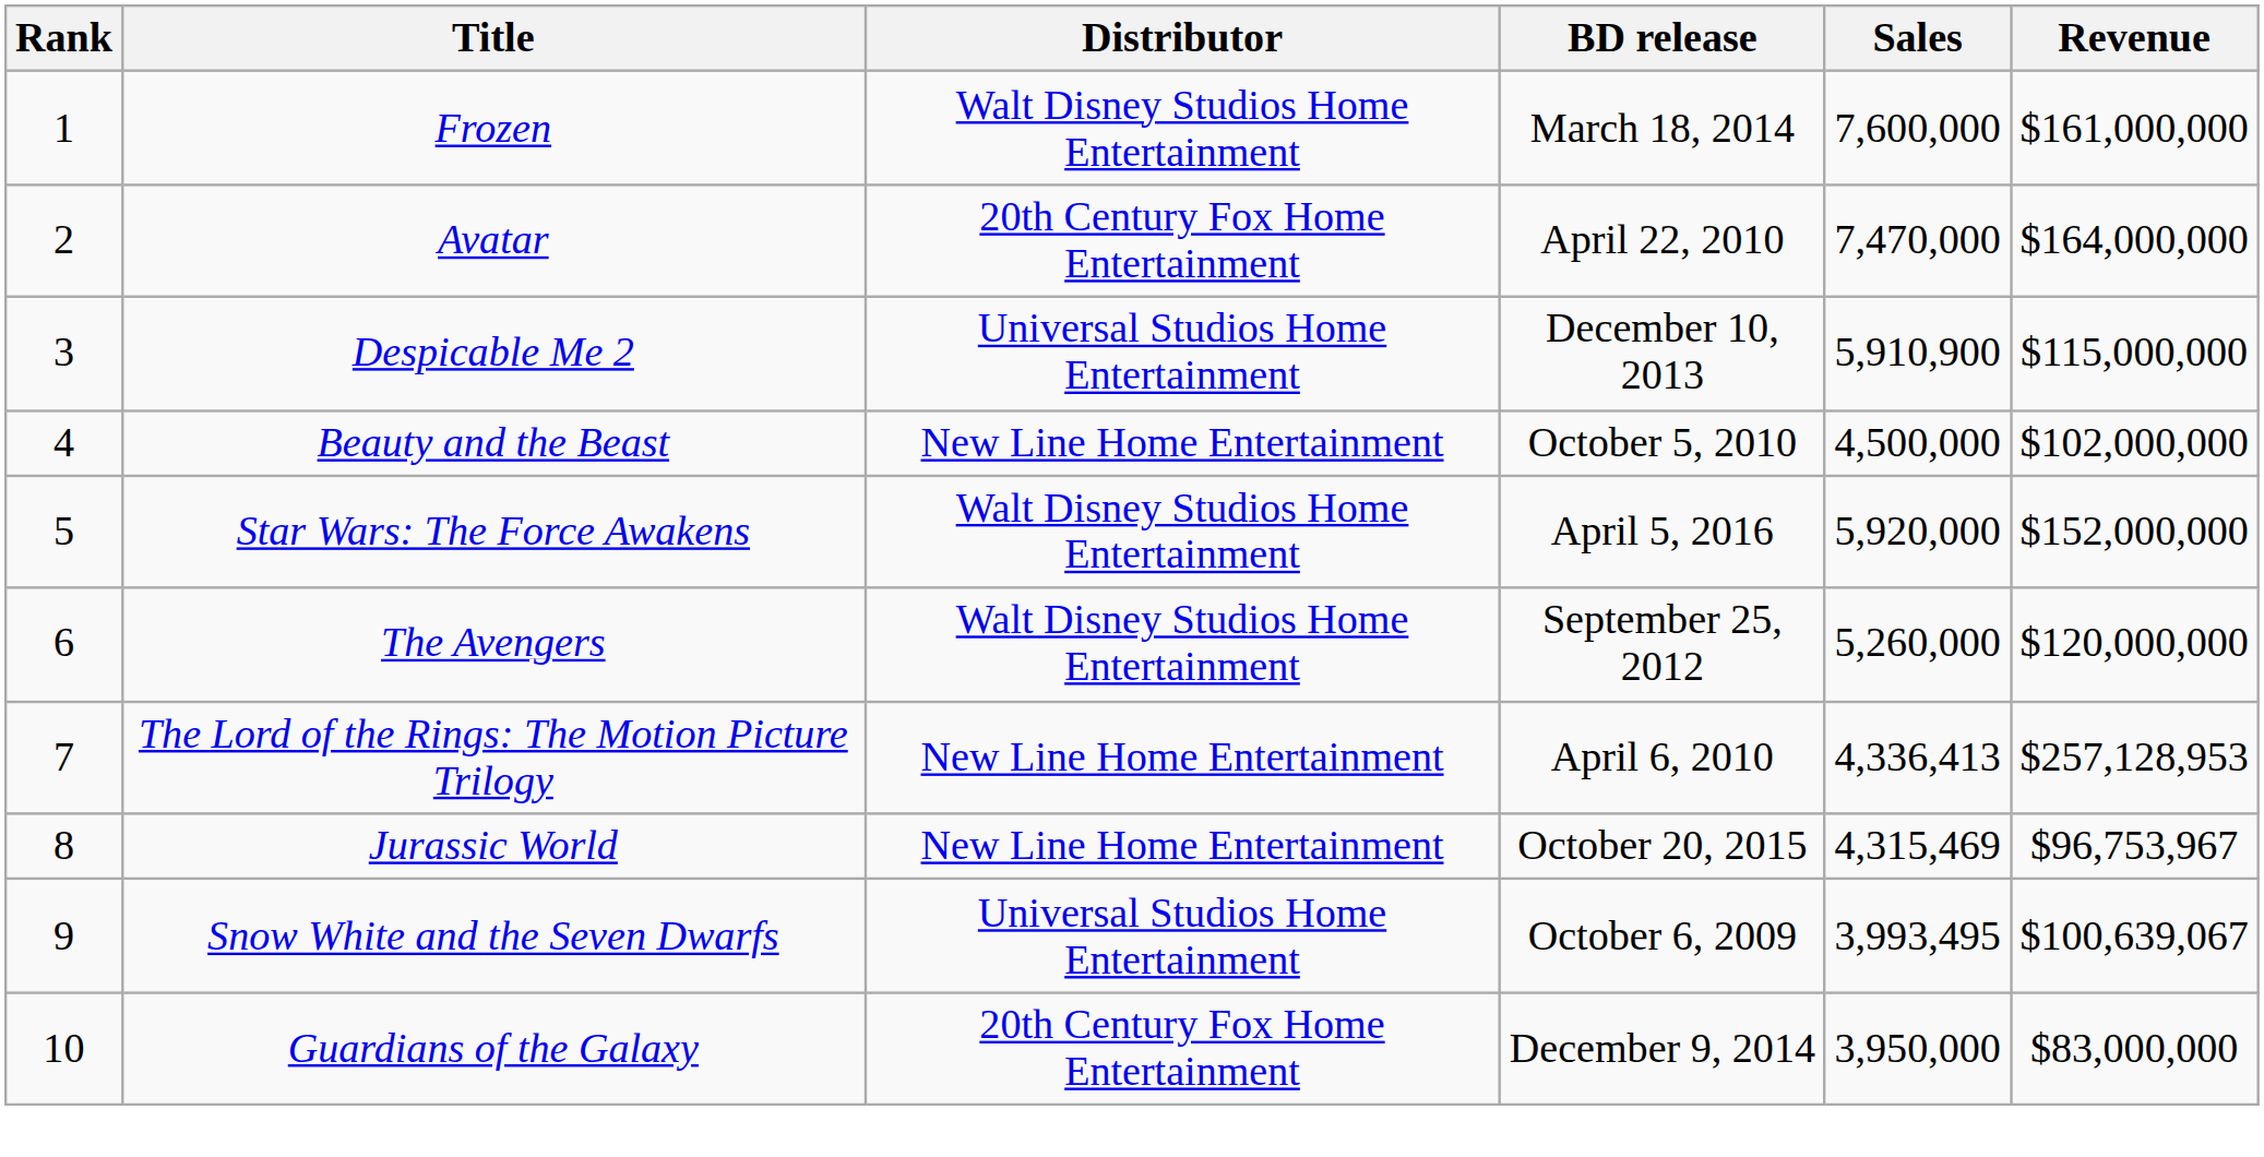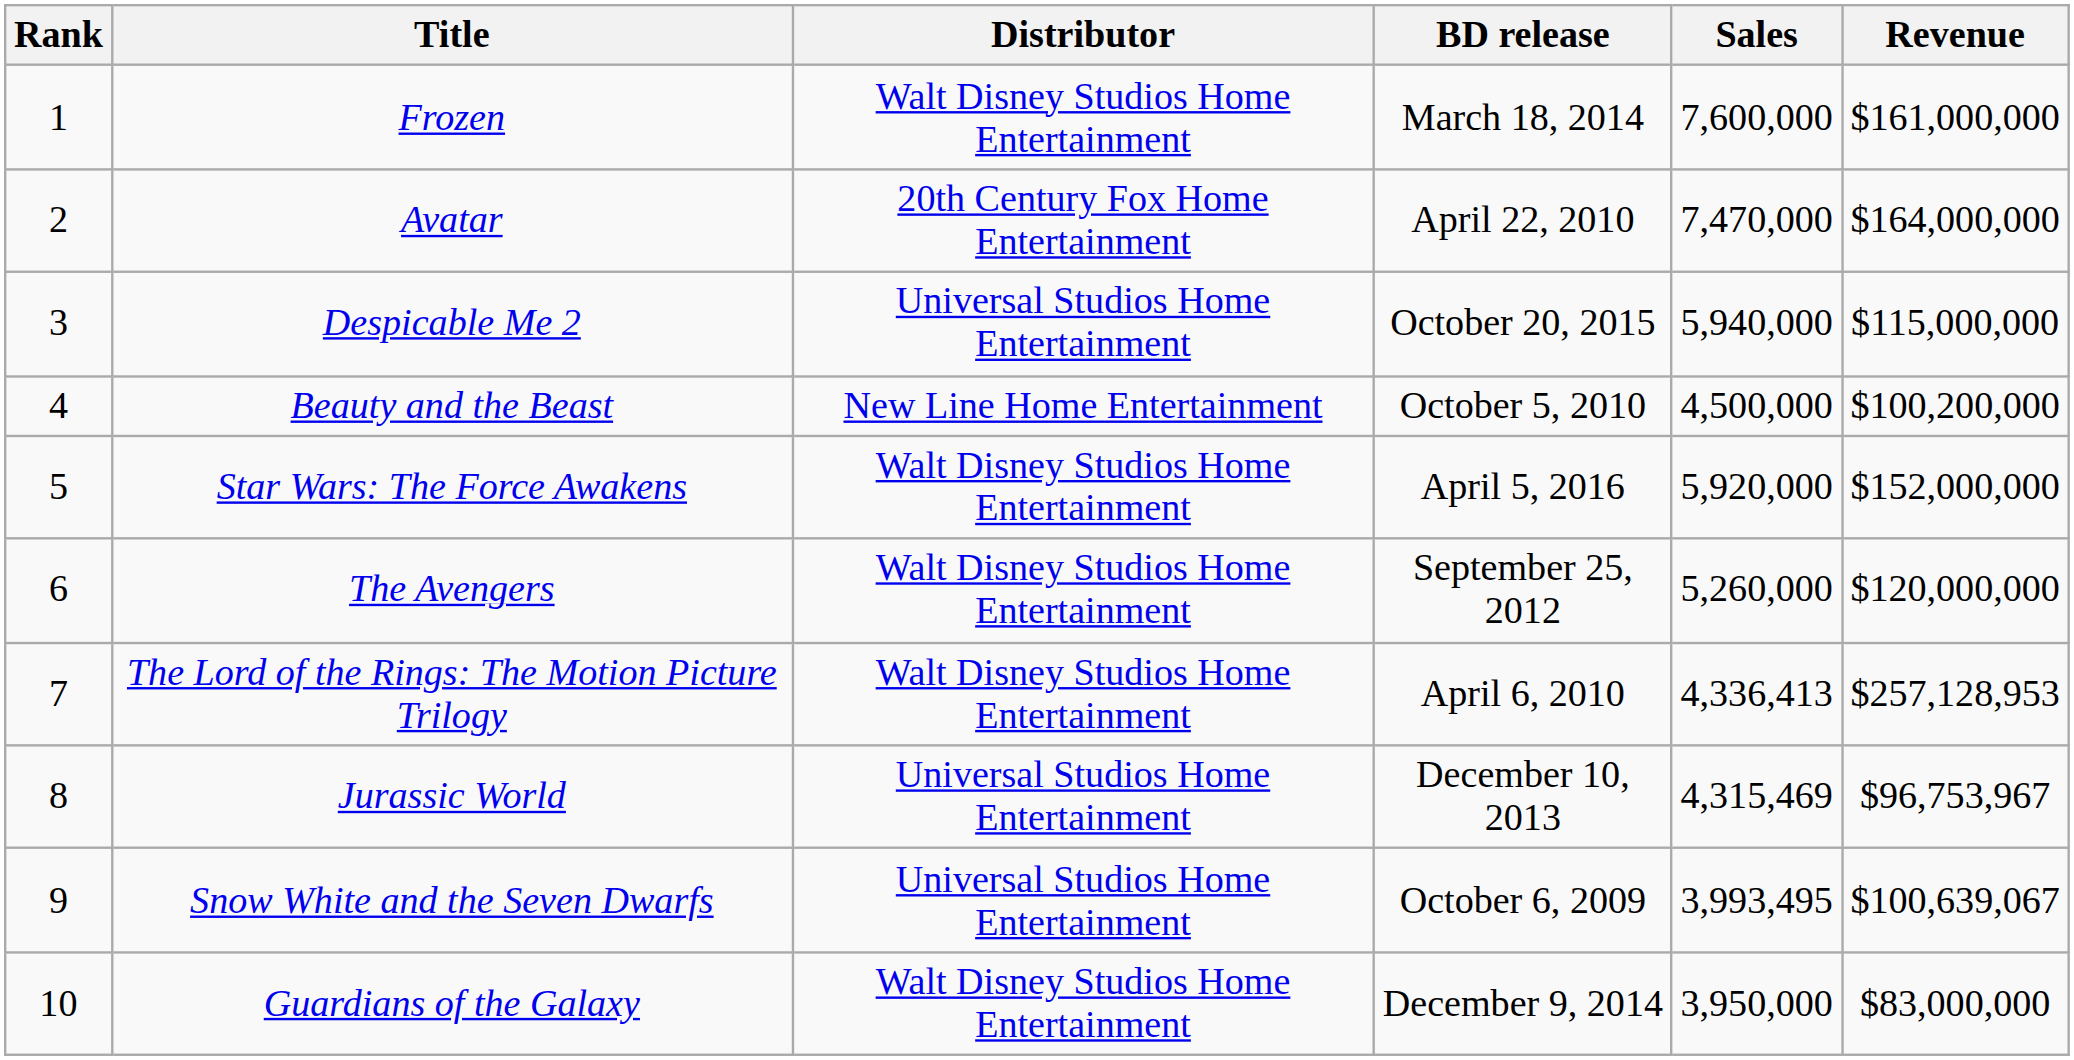 <table class="wikitable sortable" style="text-align:center">
 <tr>
 <th>Rank</th>
 <th>Title</th>
 <th>Distributor</th>
 <th>BD release</th>
 <th>Sales</th>
 <th>Revenue</th>
 </tr>
 <tr>
 <td>1</td>
 <td><em><a href='#'>Frozen</a></em></td>
 <td><a href='#'>Walt Disney Studios Home Entertainment</a></td>
 <td>March 18, 2014</td>
 <td>7,600,000</td>
 <td>$161,000,000</td>
 </tr>
 <tr>
 <td>2</td>
 <td><em><a href='#'>Avatar</a></em></td>
 <td><a href='#'>20th Century Fox Home Entertainment</a></td>
 <td>April 22, 2010</td>
 <td>7,470,000</td>
 <td>$164,000,000</td>
 </tr>
 <tr>
 <td>3</td>
 <td><em><a href='#'>Despicable Me 2</a></em></td>
 <td><a href='#'>Universal Studios Home Entertainment</a></td>
-<td>December 10, 2013</td>
-<td>5,910,900</td>
+<td>October 20, 2015</td>
+<td>5,940,000</td>
 <td>$115,000,000</td>
 </tr>
 <tr>
 <td>4</td>
 <td><em><a href='#'>Beauty and the Beast</a></em></td>
 <td><a href='#'>New Line Home Entertainment</a></td>
 <td>October 5, 2010</td>
 <td>4,500,000</td>
-<td>$102,000,000</td>
+<td>$100,200,000</td>
 </tr>
 <tr>
 <td>5</td>
 <td><em><a href='#'>Star Wars: The Force Awakens</a></em></td>
 <td><a href='#'>Walt Disney Studios Home Entertainment</a></td>
 <td>April 5, 2016</td>
 <td>5,920,000</td>
 <td>$152,000,000</td>
 </tr>
 <tr>
 <td>6</td>
 <td><em><a href='#'>The Avengers</a></em></td>
 <td><a href='#'>Walt Disney Studios Home Entertainment</a></td>
 <td>September 25, 2012</td>
 <td>5,260,000</td>
 <td>$120,000,000</td>
 </tr>
 <tr>
 <td>7</td>
 <td><em><a href='#'>The Lord of the Rings: The Motion Picture Trilogy</a></em></td>
-<td><a href='#'>New Line Home Entertainment</a></td>
+<td><a href='#'>Walt Disney Studios Home Entertainment</a></td>
 <td>April 6, 2010</td>
 <td>4,336,413</td>
 <td>$257,128,953</td>
 </tr>
 <tr>
 <td>8</td>
 <td><em><a href='#'>Jurassic World</a></em></td>
-<td><a href='#'>New Line Home Entertainment</a></td>
-<td>October 20, 2015</td>
+<td><a href='#'>Universal Studios Home Entertainment</a></td>
+<td>December 10, 2013</td>
 <td>4,315,469</td>
 <td>$96,753,967</td>
 </tr>
 <tr>
 <td>9</td>
 <td><em><a href='#'>Snow White and the Seven Dwarfs</a></em></td>
 <td><a href='#'>Universal Studios Home Entertainment</a></td>
 <td>October 6, 2009</td>
 <td>3,993,495</td>
 <td>$100,639,067</td>
 </tr>
 <tr>
 <td>10</td>
 <td><em><a href='#'>Guardians of the Galaxy</a></em></td>
-<td><a href='#'>20th Century Fox Home Entertainment</a></td>
+<td><a href='#'>Walt Disney Studios Home Entertainment</a></td>
 <td>December 9, 2014</td>
 <td>3,950,000</td>
 <td>$83,000,000</td>
 </tr>
 </table>
